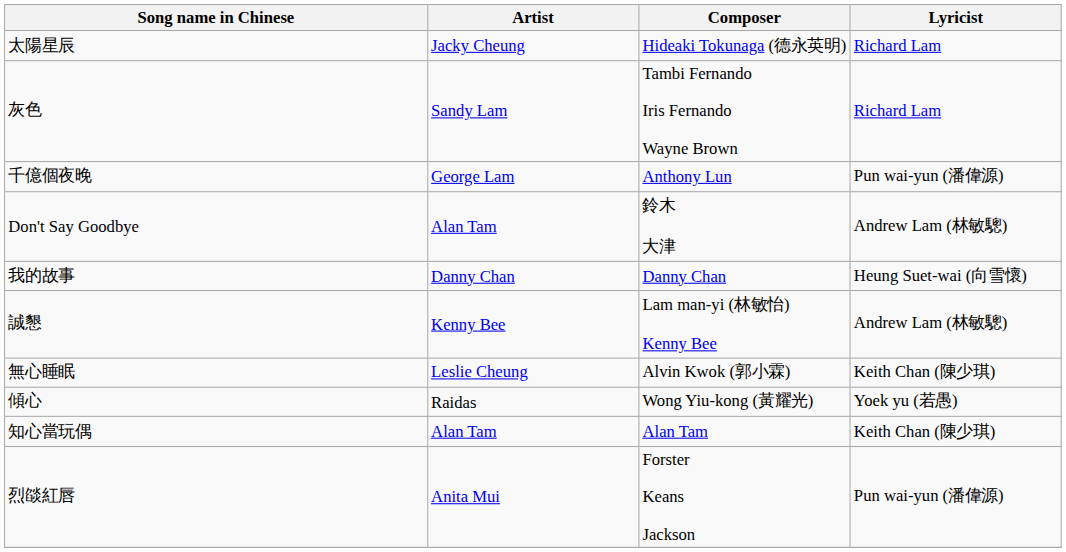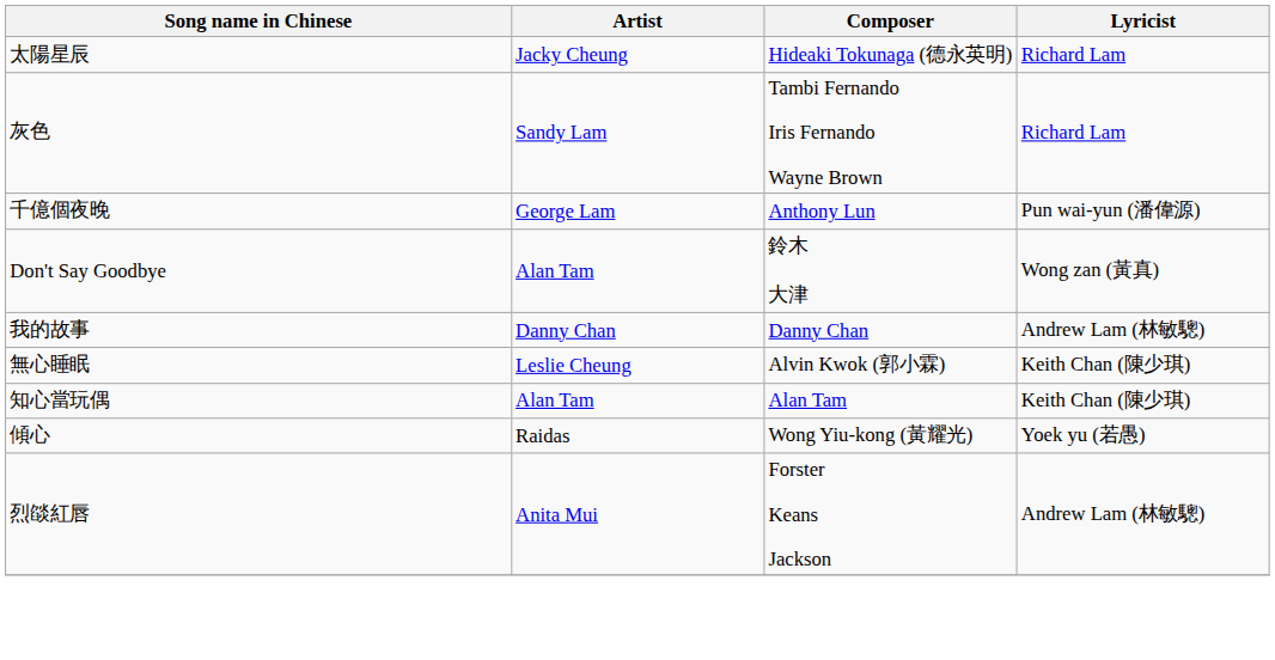 <table class="wikitable">
 <tr>
 <th width=40%>Song name in Chinese</th>
 <th width=20%>Artist</th>
 <th width=20%>Composer</th>
 <th width=20%>Lyricist</th>
 </tr>
 <tr>
 <td>太陽星辰</td>
 <td><a href='#'>Jacky Cheung</a></td>
 <td><a href='#'>Hideaki Tokunaga</a> (德永英明)</td>
 <td><a href='#'>Richard Lam</a></td>
 </tr>
 <tr>
 <td>灰色</td>
 <td><a href='#'>Sandy Lam</a></td>
 <td>Tambi Fernando<br><br>Iris Fernando<br><br>Wayne Brown</td>
 <td><a href='#'>Richard Lam</a></td>
 </tr>
 <tr>
 <td>千億個夜晚</td>
 <td><a href='#'>George Lam</a></td>
 <td><a href='#'>Anthony Lun</a></td>
 <td>Pun wai-yun (潘偉源)</td>
 </tr>
 <tr>
 <td>Don't Say Goodbye</td>
 <td><a href='#'>Alan Tam</a></td>
 <td>鈴木<br><br>大津</td>
-<td>Andrew Lam (林敏驄)</td>
+<td>Wong zan (黃真)</td>
 </tr>
 <tr>
 <td>我的故事</td>
 <td><a href='#'>Danny Chan</a></td>
 <td><a href='#'>Danny Chan</a></td>
-<td>Heung Suet-wai (向雪懷)</td>
-</tr>
-<tr>
-<td>誠懇</td>
-<td><a href='#'>Kenny Bee</a></td>
-<td>Lam man-yi (林敏怡)<br><br><a href='#'>Kenny Bee</a></td>
 <td>Andrew Lam (林敏驄)</td>
 </tr>
 <tr>
 <td>無心睡眠</td>
 <td><a href='#'>Leslie Cheung</a></td>
 <td>Alvin Kwok (郭小霖)</td>
 <td>Keith Chan (陳少琪)</td>
 </tr>
 <tr>
+<td>知心當玩偶</td>
+<td><a href='#'>Alan Tam</a></td>
+<td><a href='#'>Alan Tam</a></td>
+<td>Keith Chan (陳少琪)</td>
+</tr>
+<tr>
 <td>傾心</td>
 <td>Raidas</td>
 <td>Wong Yiu-kong (黃耀光)</td>
 <td>Yoek yu (若愚)</td>
 </tr>
 <tr>
-<td>知心當玩偶</td>
-<td><a href='#'>Alan Tam</a></td>
-<td><a href='#'>Alan Tam</a></td>
-<td>Keith Chan (陳少琪)</td>
-</tr>
-<tr>
 <td>烈燄紅唇</td>
 <td><a href='#'>Anita Mui</a></td>
 <td>Forster<br><br>Keans<br><br>Jackson</td>
-<td>Pun wai-yun (潘偉源)</td>
+<td>Andrew Lam (林敏驄)</td>
 </tr>
 <tr>
 </tr>
 </table>
